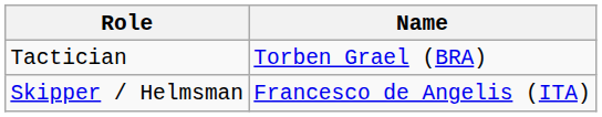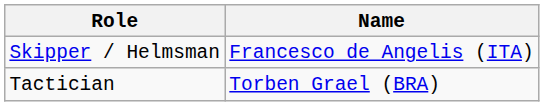 <table class="wikitable">
 <tr>
 <th>Role</th>
 <th>Name</th>
 </tr>
 <tr>
+<td><a href='#'>Skipper</a> / Helmsman</td>
+<td><a href='#'>Francesco de Angelis</a> (<a href='#'>ITA</a>)</td>
+</tr>
+<tr>
 <td>Tactician</td>
 <td><a href='#'>Torben Grael</a> (<a href='#'>BRA</a>)</td>
 </tr>
-<tr>
-<td><a href='#'>Skipper</a> / Helmsman</td>
-<td><a href='#'>Francesco de Angelis</a> (<a href='#'>ITA</a>)</td>
-</tr>
 </table>
